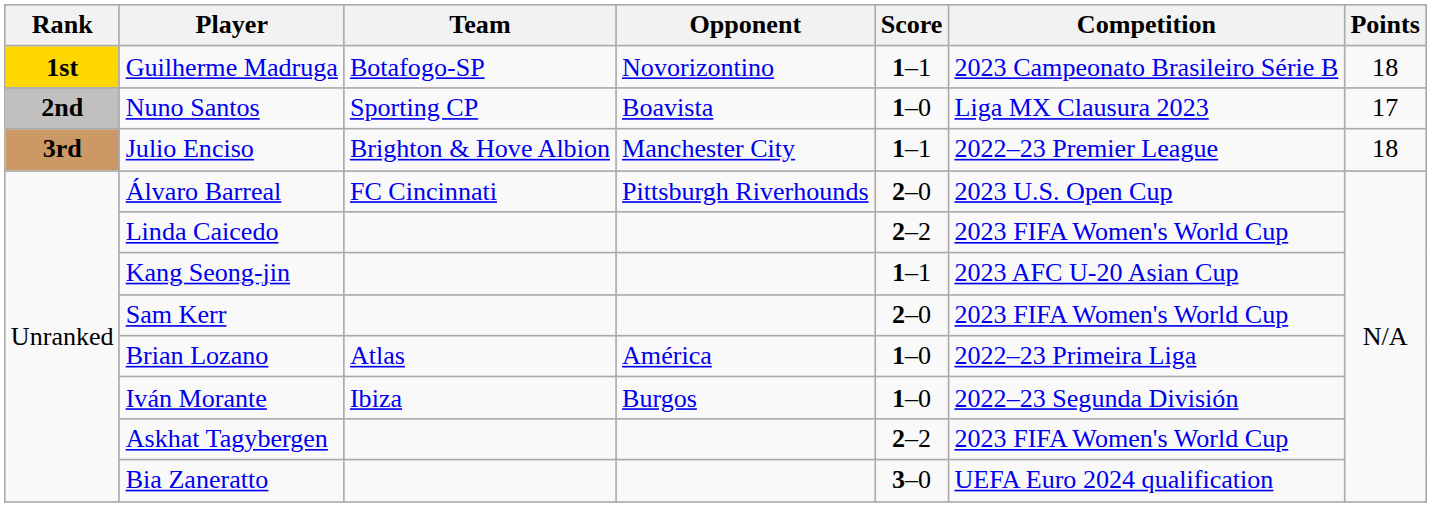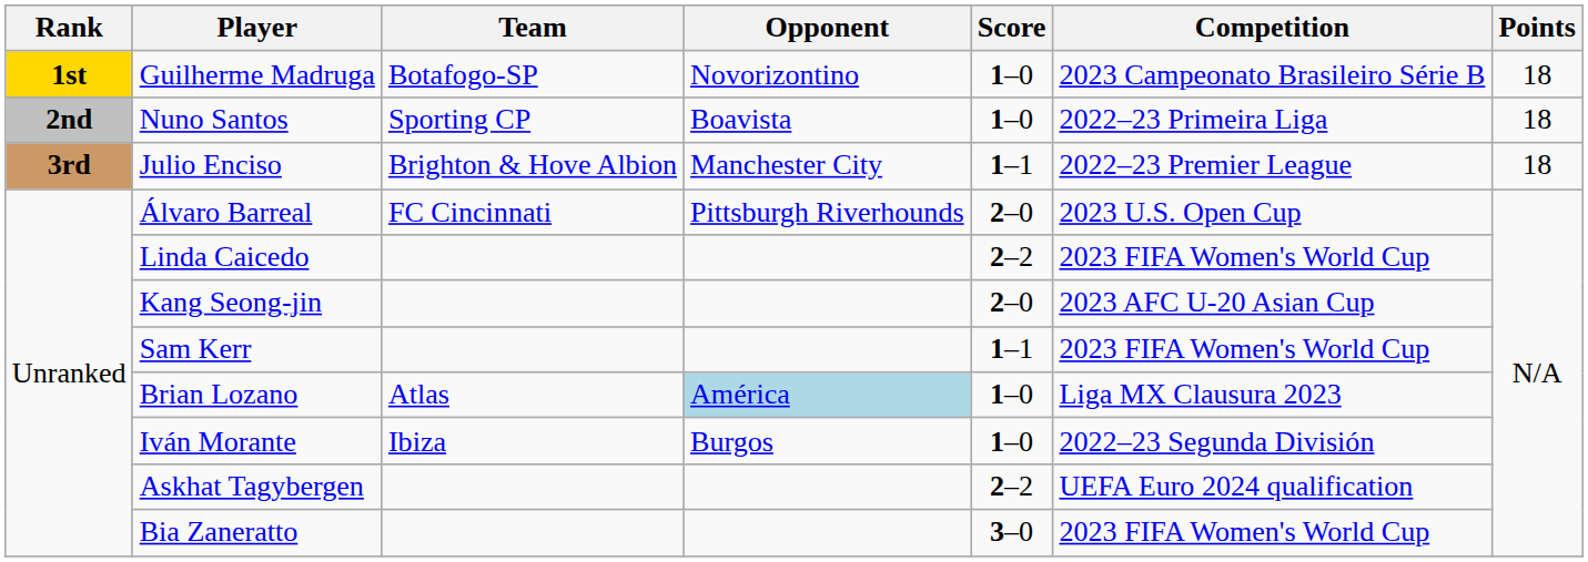 <table class="wikitable">
 <tr>
 <th>Rank</th>
 <th>Player</th>
 <th>Team</th>
 <th>Opponent</th>
 <th>Score</th>
 <th>Competition</th>
 <th>Points</th>
 </tr>
 <tr>
 <td scope=col style="background-color: gold" align="center"><strong>1st</strong></td>
 <td> <a href='#'>Guilherme Madruga</a></td>
 <td> <a href='#'>Botafogo-SP</a></td>
 <td> <a href='#'>Novorizontino</a></td>
-<td align="center"><strong>1</strong>–1</td>
+<td align="center"><strong>1</strong>–0</td>
 <td><a href='#'>2023 Campeonato Brasileiro Série B</a></td>
 <td align="center">18</td>
 </tr>
 <tr>
 <td scope=col style="background-color: silver" align="center"><strong>2nd</strong></td>
 <td> <a href='#'>Nuno Santos</a></td>
 <td> <a href='#'>Sporting CP</a></td>
 <td> <a href='#'>Boavista</a></td>
 <td align="center"><strong>1</strong>–0</td>
-<td><a href='#'>Liga MX Clausura 2023</a></td>
-<td align="center">17</td>
+<td><a href='#'>2022–23 Primeira Liga</a></td>
+<td align="center">18</td>
 </tr>
 <tr>
 <td scope=col style="background-color: #cc9966" align="center"><strong>3rd</strong></td>
 <td> <a href='#'>Julio Enciso</a></td>
 <td> <a href='#'>Brighton & Hove Albion</a></td>
 <td> <a href='#'>Manchester City</a></td>
 <td align="center"><strong>1</strong>–1</td>
 <td><a href='#'>2022–23 Premier League</a></td>
 <td align="center">18</td>
 </tr>
 <tr>
 <td rowspan="8">Unranked</td>
 <td> <a href='#'>Álvaro Barreal</a></td>
 <td> <a href='#'>FC Cincinnati</a></td>
 <td> <a href='#'>Pittsburgh Riverhounds</a></td>
 <td align="center"><strong>2</strong>–0</td>
 <td><a href='#'>2023 U.S. Open Cup</a></td>
 <td rowspan=8 align="center">N/A</td>
 </tr>
 <tr>
 <td> <a href='#'>Linda Caicedo</a></td>
 <td></td>
 <td></td>
 <td align="center"><strong>2</strong>–2</td>
 <td><a href='#'>2023 FIFA Women's World Cup</a></td>
 </tr>
 <tr>
 <td> <a href='#'>Kang Seong-jin</a></td>
 <td></td>
 <td></td>
-<td align="center"><strong>1</strong>–1</td>
+<td align="center"><strong>2</strong>–0</td>
 <td><a href='#'>2023 AFC U-20 Asian Cup</a></td>
 </tr>
 <tr>
 <td> <a href='#'>Sam Kerr</a></td>
 <td></td>
 <td></td>
-<td align="center"><strong>2</strong>–0</td>
+<td align="center"><strong>1</strong>–1</td>
 <td><a href='#'>2023 FIFA Women's World Cup</a></td>
 </tr>
 <tr>
 <td> <a href='#'>Brian Lozano</a></td>
 <td> <a href='#'>Atlas</a></td>
-<td> <a href='#'>América</a></td>
+<td style="background: lightblue;"> <a href='#'>América</a></td>
 <td align="center"><strong>1</strong>–0</td>
-<td><a href='#'>2022–23 Primeira Liga</a></td>
+<td><a href='#'>Liga MX Clausura 2023</a></td>
 </tr>
 <tr>
 <td> <a href='#'>Iván Morante</a></td>
 <td> <a href='#'>Ibiza</a></td>
 <td> <a href='#'>Burgos</a></td>
 <td align="center"><strong>1</strong>–0</td>
 <td><a href='#'>2022–23 Segunda División</a></td>
 </tr>
 <tr>
 <td> <a href='#'>Askhat Tagybergen</a></td>
 <td></td>
 <td></td>
 <td align="center"><strong>2</strong>–2</td>
-<td><a href='#'>2023 FIFA Women's World Cup</a></td>
+<td><a href='#'>UEFA Euro 2024 qualification</a></td>
 </tr>
 <tr>
 <td> <a href='#'>Bia Zaneratto</a></td>
 <td></td>
 <td></td>
 <td align="center"><strong>3</strong>–0</td>
-<td><a href='#'>UEFA Euro 2024 qualification</a></td>
+<td><a href='#'>2023 FIFA Women's World Cup</a></td>
 </tr>
 </table>
